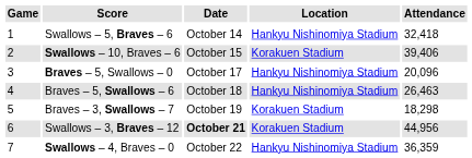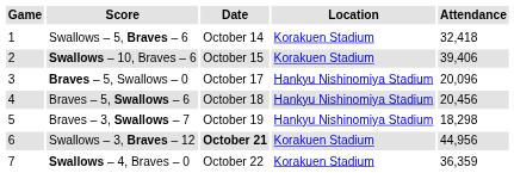 <table border="0" cellspacing="3" cellpadding="3">
 <tr style="background: #e3e3e3;">
 <th>Game</th>
 <th>Score</th>
 <th>Date</th>
 <th>Location</th>
 <th>Attendance</th>
 </tr>
 <tr style="background: #e3e3e3;">
 </tr>
 <tr>
 <td>1</td>
 <td>Swallows – 5, <strong>Braves</strong> – 6</td>
 <td>October 14</td>
-<td><a href='#'>Hankyu Nishinomiya Stadium</a></td>
+<td><a href='#'>Korakuen Stadium</a></td>
 <td>32,418</td>
 </tr>
 <tr style="background: #e3e3e3;">
 <td>2</td>
 <td><strong>Swallows</strong> – 10, Braves – 6</td>
 <td>October 15</td>
 <td><a href='#'>Korakuen Stadium</a></td>
 <td>39,406</td>
 </tr>
 <tr>
 <td>3</td>
 <td><strong>Braves</strong> – 5, Swallows – 0</td>
 <td>October 17</td>
 <td><a href='#'>Hankyu Nishinomiya Stadium</a></td>
 <td>20,096</td>
 </tr>
 <tr style="background: #e3e3e3;">
 <td>4</td>
 <td>Braves – 5, <strong>Swallows</strong> – 6</td>
 <td>October 18</td>
 <td><a href='#'>Hankyu Nishinomiya Stadium</a></td>
-<td>26,463</td>
+<td>20,456</td>
 </tr>
 <tr>
 <td>5</td>
 <td>Braves – 3, <strong>Swallows</strong> – 7</td>
 <td>October 19</td>
-<td><a href='#'>Korakuen Stadium</a></td>
+<td><a href='#'>Hankyu Nishinomiya Stadium</a></td>
 <td>18,298</td>
 </tr>
 <tr style="background: #e3e3e3;">
 <td>6</td>
 <td>Swallows – 3, <strong>Braves</strong> – 12</td>
 <td><strong>October 21</strong></td>
 <td><a href='#'>Korakuen Stadium</a></td>
 <td>44,956</td>
 </tr>
 <tr>
 <td>7</td>
 <td><strong>Swallows</strong> – 4, Braves – 0</td>
 <td>October 22</td>
-<td><a href='#'>Hankyu Nishinomiya Stadium</a></td>
+<td><a href='#'>Korakuen Stadium</a></td>
 <td>36,359</td>
 </tr>
 </table>
